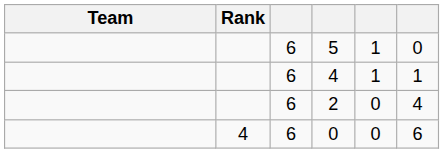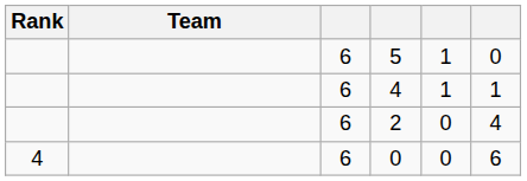 <table class="wikitable" style="text-align: center;">
 <tr>
+<th width=40>Rank</th>
 <th width=180>Team</th>
-<th width=40>Rank</th>
 <th width=30></th>
 <th width=30></th>
 <th width=30></th>
 <th width=30></th>
 </tr>
 <tr>
+<td></td>
 <td align="left"></td>
-<td></td>
 <td>6</td>
 <td>5</td>
 <td>1</td>
 <td>0</td>
 </tr>
 <tr>
+<td></td>
 <td align="left"></td>
-<td></td>
 <td>6</td>
 <td>4</td>
 <td>1</td>
 <td>1</td>
 </tr>
 <tr>
+<td></td>
 <td align="left"></td>
-<td></td>
 <td>6</td>
 <td>2</td>
 <td>0</td>
 <td>4</td>
 </tr>
 <tr>
+<td>4</td>
 <td align="left"></td>
-<td>4</td>
 <td>6</td>
 <td>0</td>
 <td>0</td>
 <td>6</td>
 </tr>
 </table>
